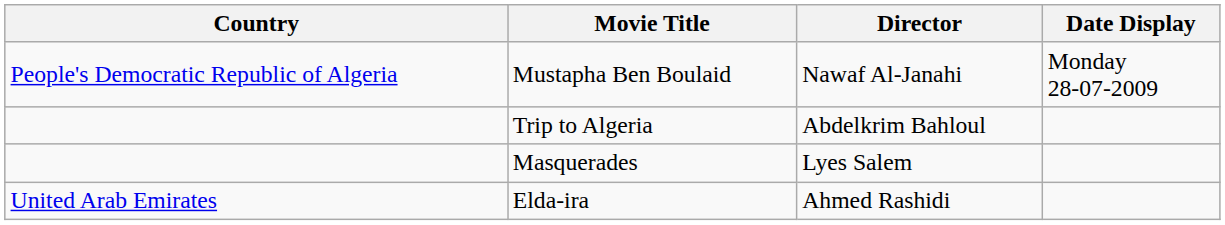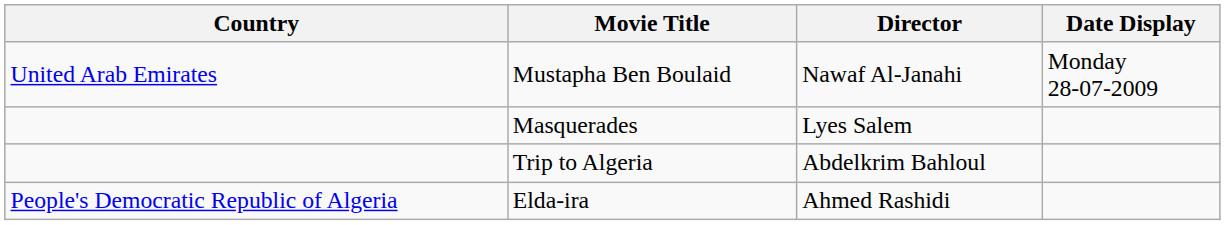 <table class="wikitable toccolours" border="1" cellspacing="0" cellpadding="2" style="width:65%; margin:auto; border-collapse:collapse;">
 <tr>
 <th>Country</th>
 <th>Movie Title</th>
 <th>Director</th>
 <th>Date Display</th>
 </tr>
 <tr>
-<td> <a href='#'>People's Democratic Republic of Algeria</a></td>
+<td> <a href='#'>United Arab Emirates</a></td>
 <td>Mustapha Ben Boulaid</td>
 <td>Nawaf Al-Janahi</td>
 <td>Monday<br>28-07-2009</td>
+</tr>
+<tr>
+<td></td>
+<td>Masquerades</td>
+<td>Lyes Salem</td>
+<td></td>
 </tr>
 <tr>
 <td></td>
 <td>Trip to Algeria</td>
 <td>Abdelkrim Bahloul</td>
 <td></td>
 </tr>
 <tr>
-<td></td>
-<td>Masquerades</td>
-<td>Lyes Salem</td>
-<td></td>
-</tr>
-<tr>
-<td> <a href='#'>United Arab Emirates</a></td>
+<td> <a href='#'>People's Democratic Republic of Algeria</a></td>
 <td>Elda-ira</td>
 <td>Ahmed Rashidi</td>
 <td></td>
 </tr>
 </table>
